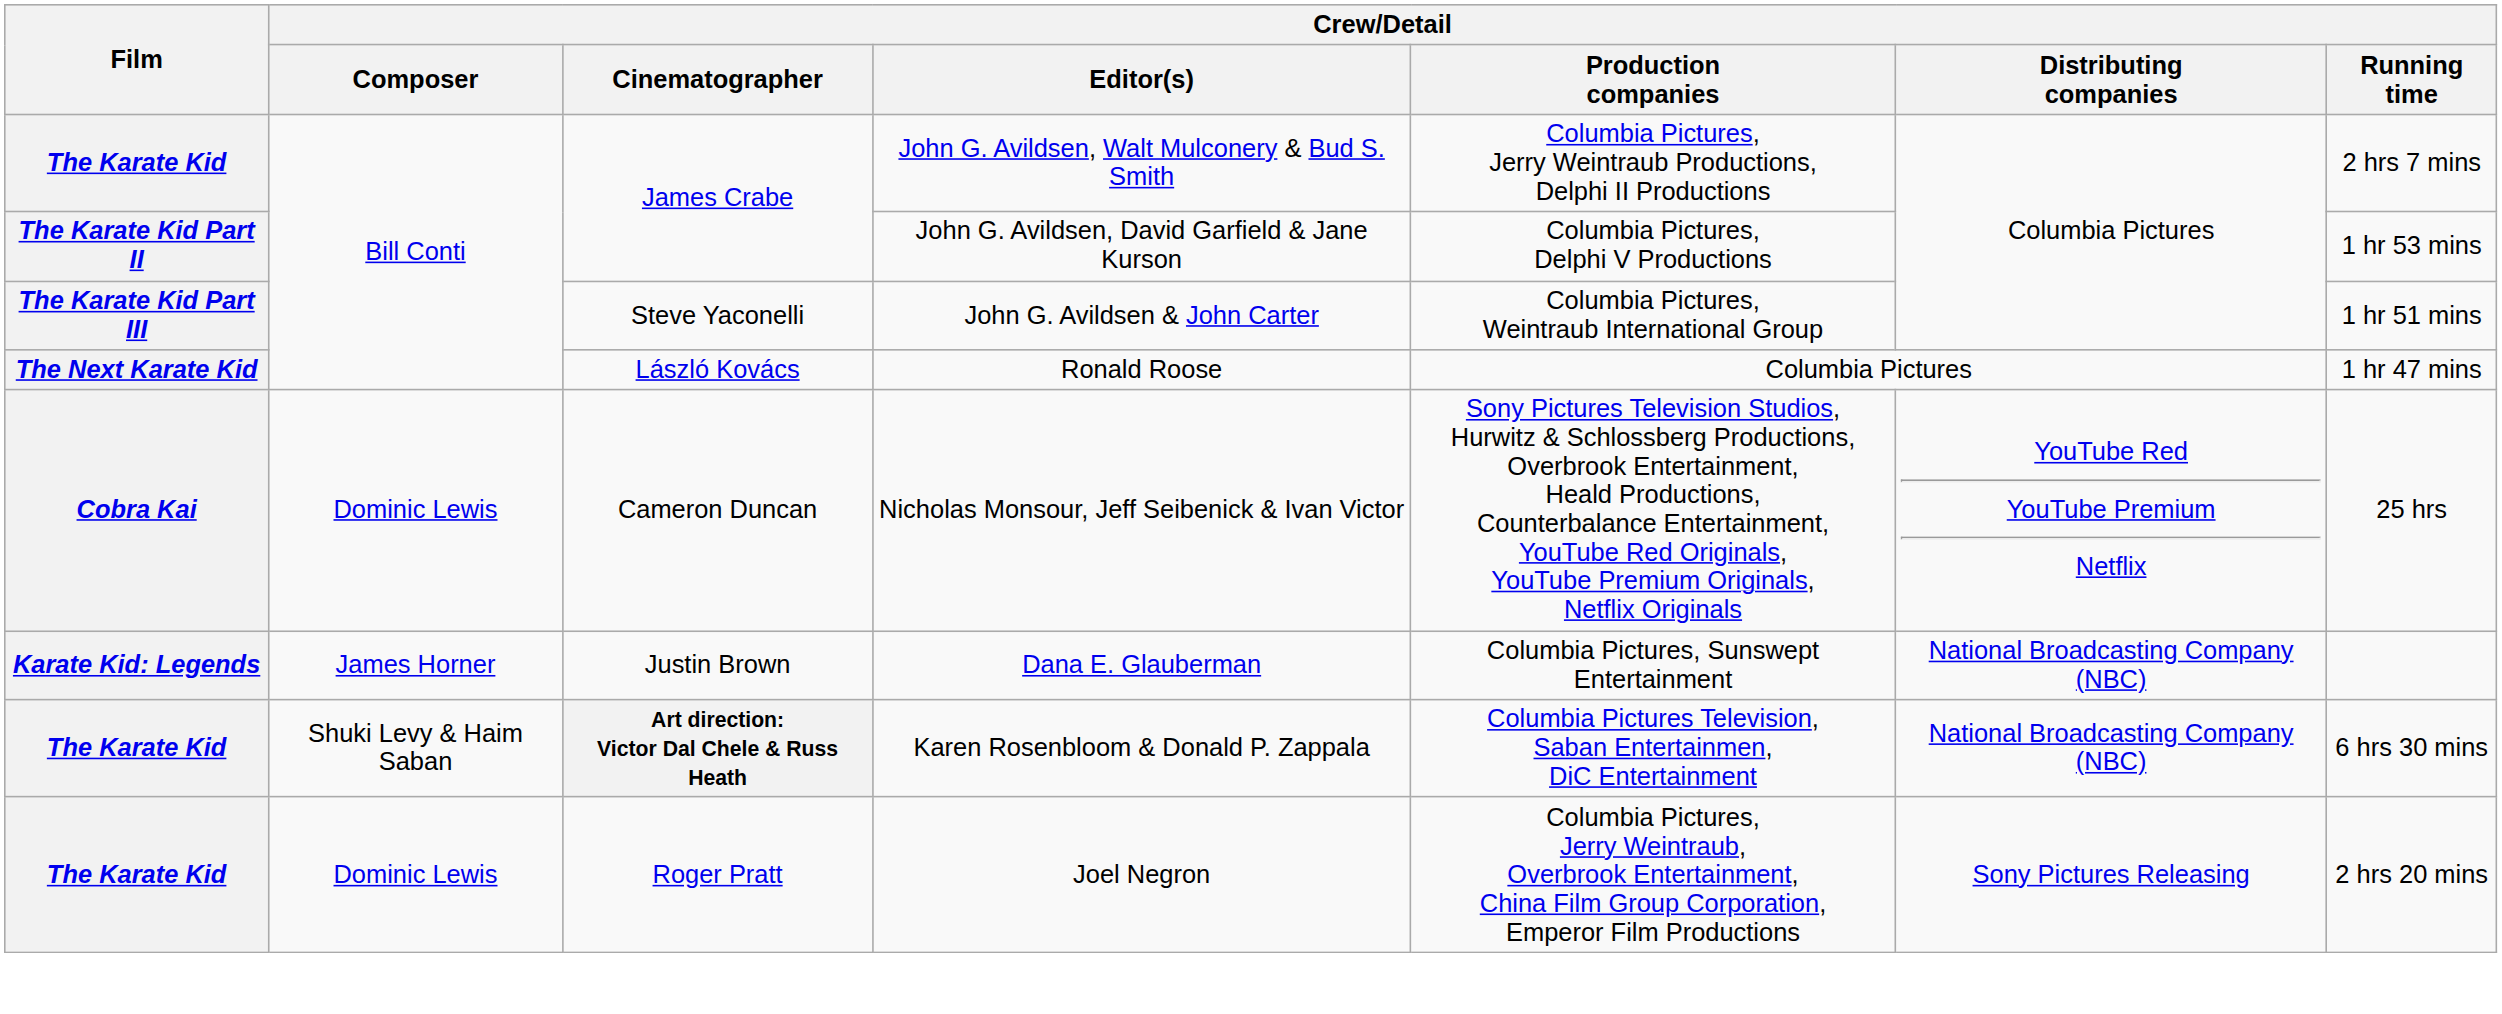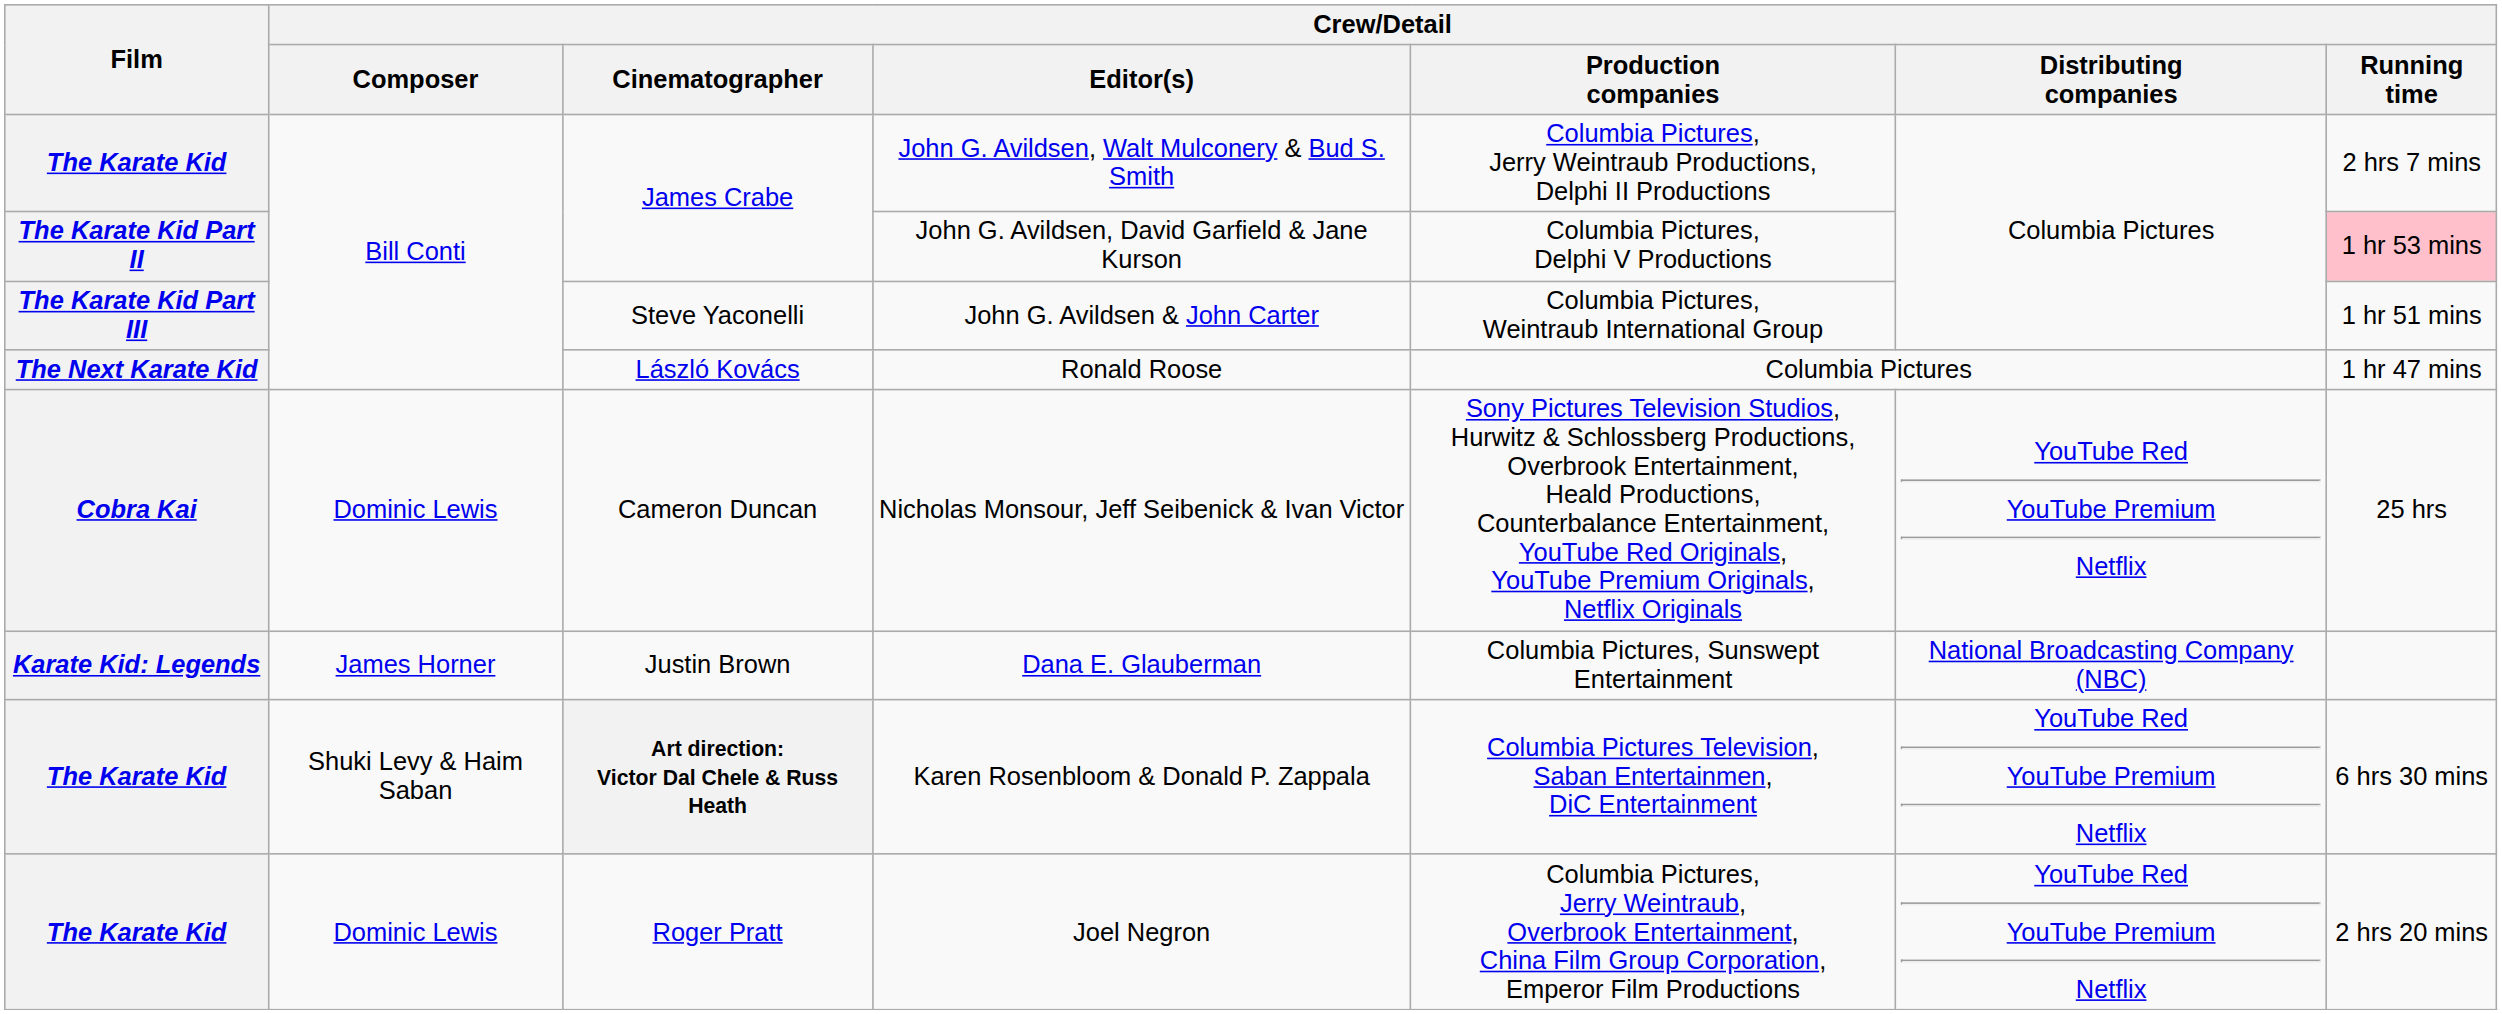 <table class="wikitable sortable" style="text-align: center; width: 99%;">
 <tr>
 <th rowspan="2">Film</th>
 <th colspan="6">Crew/Detail</th>
 </tr>
 <tr>
 <th>Composer</th>
 <th>Cinematographer</th>
 <th>Editor(s)</th>
 <th>Production<br>companies</th>
 <th>Distributing<br>companies</th>
 <th>Running time</th>
 </tr>
 <tr>
 <th scope="row"><em><a href='#'>The Karate Kid</a></em> </th>
 <td rowspan="4"><a href='#'>Bill Conti</a></td>
 <td rowspan="2"><a href='#'>James Crabe</a></td>
 <td><a href='#'>John G. Avildsen</a>, <a href='#'>Walt Mulconery</a> & <a href='#'>Bud S. Smith</a></td>
 <td><a href='#'>Columbia Pictures</a>, <br>Jerry Weintraub Productions, <br>Delphi II Productions</td>
 <td rowspan="3">Columbia Pictures</td>
 <td>2 hrs 7 mins</td>
 </tr>
 <tr>
 <th scope="row"><em><a href='#'>The Karate Kid Part II</a></em></th>
 <td>John G. Avildsen, David Garfield & Jane Kurson</td>
 <td>Columbia Pictures, <br>Delphi V Productions</td>
-<td>1 hr 53 mins</td>
+<td style="background: pink;">1 hr 53 mins</td>
 </tr>
 <tr>
 <th scope="row"><em><a href='#'>The Karate Kid Part III</a></em></th>
 <td>Steve Yaconelli</td>
 <td>John G. Avildsen & <a href='#'>John Carter</a></td>
 <td>Columbia Pictures, <br>Weintraub International Group</td>
 <td>1 hr 51 mins</td>
 </tr>
 <tr>
 <th scope="row"><em><a href='#'>The Next Karate Kid</a></em></th>
 <td><a href='#'>László Kovács</a></td>
 <td>Ronald Roose</td>
 <td colspan="2">Columbia Pictures</td>
 <td>1 hr 47 mins</td>
 </tr>
 <tr>
 <th scope="row"><em><a href='#'>Cobra Kai</a></em></th>
 <td><a href='#'>Dominic Lewis</a></td>
 <td>Cameron Duncan</td>
 <td>Nicholas Monsour, Jeff Seibenick & Ivan Victor</td>
 <td><a href='#'>Sony Pictures Television Studios</a>, <br>Hurwitz & Schlossberg Productions, <br>Overbrook Entertainment, <br>Heald Productions, <br>Counterbalance Entertainment, <br><a href='#'>YouTube Red Originals</a>, <br><a href='#'>YouTube Premium Originals</a>, <br><a href='#'>Netflix Originals</a></td>
 <td><a href='#'>YouTube Red</a><hr><a href='#'>YouTube Premium</a> <hr><a href='#'>Netflix</a></td>
 <td>25 hrs <br></td>
 </tr>
 <tr>
 <th scope="row"><em><a href='#'>Karate Kid: Legends</a></em></th>
 <td><a href='#'>James Horner</a></td>
 <td>Justin Brown</td>
 <td><a href='#'>Dana E. Glauberman</a></td>
 <td>Columbia Pictures, Sunswept Entertainment</td>
 <td><a href='#'>National Broadcasting Company (NBC)</a></td>
 <td></td>
 </tr>
 <tr>
 <th scope="row"><em><a href='#'>The Karate Kid</a></em> <br></th>
 <td>Shuki Levy & Haim Saban</td>
 <th><small>Art direction:</small><br><small>Victor Dal Chele & Russ Heath</small></th>
 <td>Karen Rosenbloom & Donald P. Zappala</td>
 <td><a href='#'>Columbia Pictures Television</a>, <br><a href='#'>Saban Entertainmen</a>,<br><a href='#'>DiC Entertainment</a></td>
-<td><a href='#'>National Broadcasting Company (NBC)</a></td>
+<td><a href='#'>YouTube Red</a><hr><a href='#'>YouTube Premium</a> <hr><a href='#'>Netflix</a></td>
 <td>6 hrs 30 mins <br></td>
 </tr>
 <tr>
 <th scope="row"><em><a href='#'>The Karate Kid</a></em> </th>
 <td><a href='#'>Dominic Lewis</a></td>
 <td><a href='#'>Roger Pratt</a></td>
 <td>Joel Negron</td>
 <td>Columbia Pictures, <br><a href='#'>Jerry Weintraub</a>, <br><a href='#'>Overbrook Entertainment</a>, <br><a href='#'>China Film Group Corporation</a>, <br>Emperor Film Productions</td>
-<td><a href='#'>Sony Pictures Releasing</a></td>
+<td><a href='#'>YouTube Red</a><hr><a href='#'>YouTube Premium</a> <hr><a href='#'>Netflix</a></td>
 <td>2 hrs 20 mins</td>
 </tr>
 </table>
